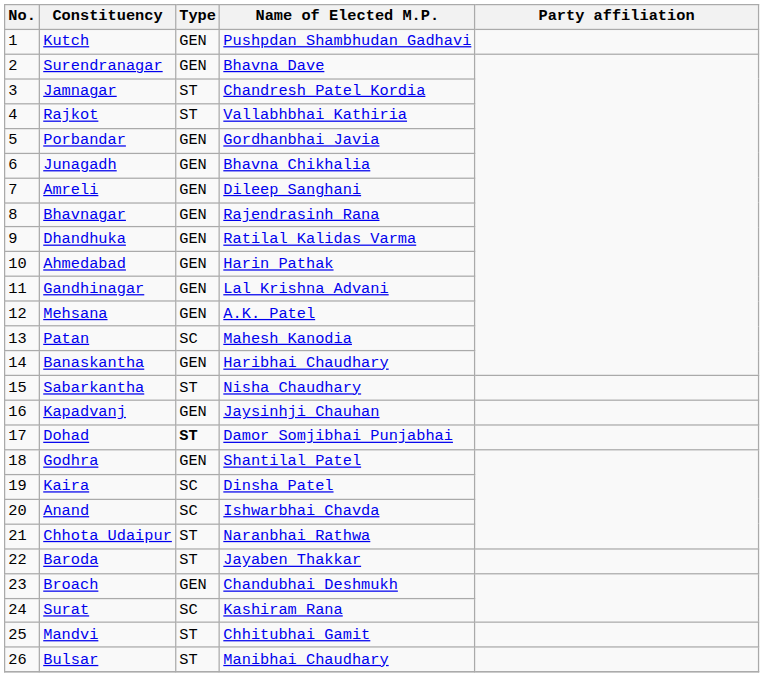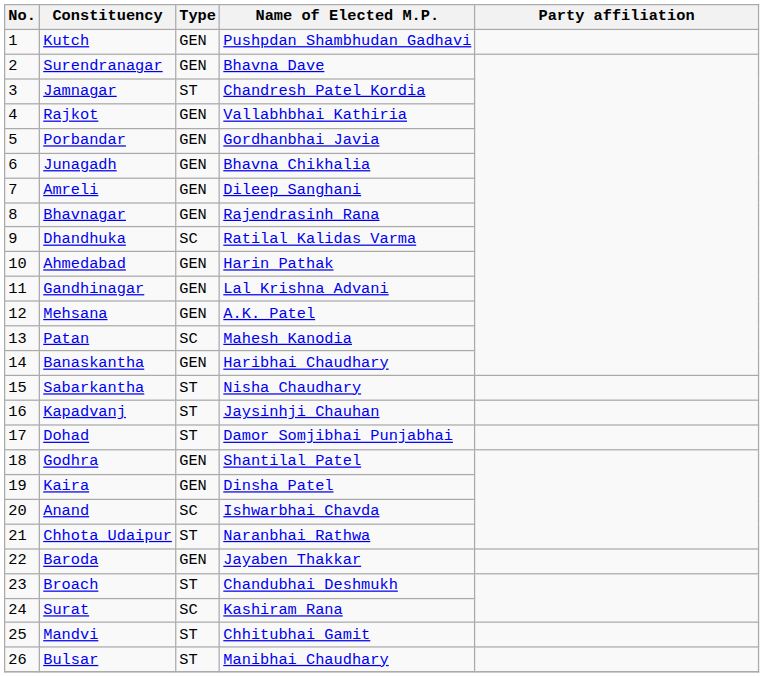 <table class="wikitable" style="font-size:95%;">
 <tr>
 <th>No.</th>
 <th>Constituency</th>
 <th>Type</th>
 <th>Name of Elected M.P.</th>
 <th colspan="2" style="width:18em">Party affiliation</th>
 </tr>
 <tr>
 <td>1</td>
 <td><a href='#'>Kutch</a></td>
 <td>GEN</td>
 <td><a href='#'>Pushpdan Shambhudan Gadhavi</a></td>
 <td></td>
 </tr>
 <tr>
 <td>2</td>
 <td><a href='#'>Surendranagar</a></td>
 <td>GEN</td>
 <td><a href='#'>Bhavna Dave</a></td>
 </tr>
 <tr>
 <td>3</td>
 <td><a href='#'>Jamnagar</a></td>
 <td>ST</td>
 <td><a href='#'>Chandresh Patel Kordia</a></td>
 </tr>
 <tr>
 <td>4</td>
 <td><a href='#'>Rajkot</a></td>
-<td>ST</td>
+<td>GEN</td>
 <td><a href='#'>Vallabhbhai Kathiria</a></td>
 </tr>
 <tr>
 <td>5</td>
 <td><a href='#'>Porbandar</a></td>
 <td>GEN</td>
 <td><a href='#'>Gordhanbhai Javia</a></td>
 </tr>
 <tr>
 <td>6</td>
 <td><a href='#'>Junagadh</a></td>
 <td>GEN</td>
 <td><a href='#'>Bhavna Chikhalia</a></td>
 </tr>
 <tr>
 <td>7</td>
 <td><a href='#'>Amreli</a></td>
 <td>GEN</td>
 <td><a href='#'>Dileep Sanghani</a></td>
 </tr>
 <tr>
 <td>8</td>
 <td><a href='#'>Bhavnagar</a></td>
 <td>GEN</td>
 <td><a href='#'>Rajendrasinh Rana</a></td>
 </tr>
 <tr>
 <td>9</td>
 <td><a href='#'>Dhandhuka</a></td>
-<td>GEN</td>
+<td>SC</td>
 <td><a href='#'>Ratilal Kalidas Varma</a></td>
 </tr>
 <tr>
 <td>10</td>
 <td><a href='#'>Ahmedabad</a></td>
 <td>GEN</td>
 <td><a href='#'>Harin Pathak</a></td>
 </tr>
 <tr>
 <td>11</td>
 <td><a href='#'>Gandhinagar</a></td>
 <td>GEN</td>
 <td><a href='#'>Lal Krishna Advani</a></td>
 </tr>
 <tr>
 <td>12</td>
 <td><a href='#'>Mehsana</a></td>
 <td>GEN</td>
 <td><a href='#'>A.K. Patel</a></td>
 </tr>
 <tr>
 <td>13</td>
 <td><a href='#'>Patan</a></td>
 <td>SC</td>
 <td><a href='#'>Mahesh Kanodia</a></td>
 </tr>
 <tr>
 <td>14</td>
 <td><a href='#'>Banaskantha</a></td>
 <td>GEN</td>
 <td><a href='#'>Haribhai Chaudhary</a></td>
 </tr>
 <tr>
 <td>15</td>
 <td><a href='#'>Sabarkantha</a></td>
 <td>ST</td>
 <td><a href='#'>Nisha Chaudhary</a></td>
 <td></td>
 </tr>
 <tr>
 <td>16</td>
 <td><a href='#'>Kapadvanj</a></td>
-<td>GEN</td>
+<td>ST</td>
 <td><a href='#'>Jaysinhji Chauhan</a></td>
 <td></td>
 </tr>
 <tr>
 <td>17</td>
 <td><a href='#'>Dohad</a></td>
-<td><strong>ST</strong></td>
+<td>ST</td>
 <td><a href='#'>Damor Somjibhai Punjabhai</a></td>
 <td></td>
 </tr>
 <tr>
 <td>18</td>
 <td><a href='#'>Godhra</a></td>
 <td>GEN</td>
 <td><a href='#'>Shantilal Patel</a></td>
 </tr>
 <tr>
 <td>19</td>
 <td><a href='#'>Kaira</a></td>
-<td>SC</td>
+<td>GEN</td>
 <td><a href='#'>Dinsha Patel</a></td>
 </tr>
 <tr>
 <td>20</td>
 <td><a href='#'>Anand</a></td>
 <td>SC</td>
 <td><a href='#'>Ishwarbhai Chavda</a></td>
 </tr>
 <tr>
 <td>21</td>
 <td><a href='#'>Chhota Udaipur</a></td>
 <td>ST</td>
 <td><a href='#'>Naranbhai Rathwa</a></td>
 </tr>
 <tr>
 <td>22</td>
 <td><a href='#'>Baroda</a></td>
-<td>ST</td>
+<td>GEN</td>
 <td><a href='#'>Jayaben Thakkar</a></td>
 <td></td>
 </tr>
 <tr>
 <td>23</td>
 <td><a href='#'>Broach</a></td>
-<td>GEN</td>
+<td>ST</td>
 <td><a href='#'>Chandubhai Deshmukh</a></td>
 </tr>
 <tr>
 <td>24</td>
 <td><a href='#'>Surat</a></td>
 <td>SC</td>
 <td><a href='#'>Kashiram Rana</a></td>
 </tr>
 <tr>
 <td>25</td>
 <td><a href='#'>Mandvi</a></td>
 <td>ST</td>
 <td><a href='#'>Chhitubhai Gamit</a></td>
 <td></td>
 </tr>
 <tr>
 <td>26</td>
 <td><a href='#'>Bulsar</a></td>
 <td>ST</td>
 <td><a href='#'>Manibhai Chaudhary</a></td>
 <td></td>
 </tr>
 <tr>
 </tr>
 </table>
